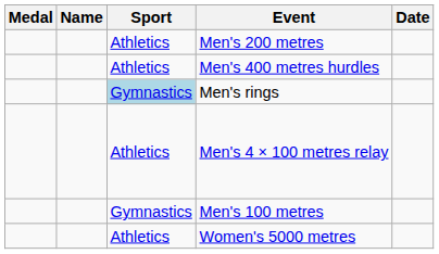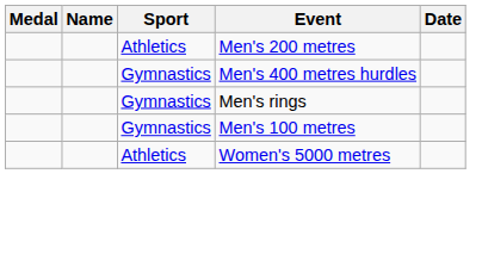 <table class="wikitable sortable"  style="font-size:95%">
 <tr>
 <th>Medal</th>
 <th>Name</th>
 <th>Sport</th>
 <th>Event</th>
 <th>Date</th>
 </tr>
 <tr>
 <td></td>
 <td></td>
 <td><a href='#'>Athletics</a></td>
 <td><a href='#'>Men's 200 metres</a></td>
 <td></td>
 </tr>
 <tr>
 <td></td>
 <td></td>
-<td><a href='#'>Athletics</a></td>
+<td><a href='#'>Gymnastics</a></td>
 <td><a href='#'>Men's 400 metres hurdles</a></td>
 <td></td>
 </tr>
 <tr>
 <td></td>
 <td></td>
-<td style="background: lightblue;"><a href='#'>Gymnastics</a></td>
+<td><a href='#'>Gymnastics</a></td>
 <td>Men's rings</td>
-<td></td>
-</tr>
-<tr>
-<td></td>
-<td><br><br><br><br><br></td>
-<td><a href='#'>Athletics</a></td>
-<td><a href='#'>Men's 4 × 100 metres relay</a></td>
 <td></td>
 </tr>
 <tr>
 <td></td>
 <td></td>
 <td><a href='#'>Gymnastics</a></td>
 <td><a href='#'>Men's 100 metres</a></td>
 <td></td>
 </tr>
 <tr>
 <td></td>
 <td></td>
 <td><a href='#'>Athletics</a></td>
 <td><a href='#'>Women's 5000 metres</a></td>
 <td></td>
 </tr>
 </table>
